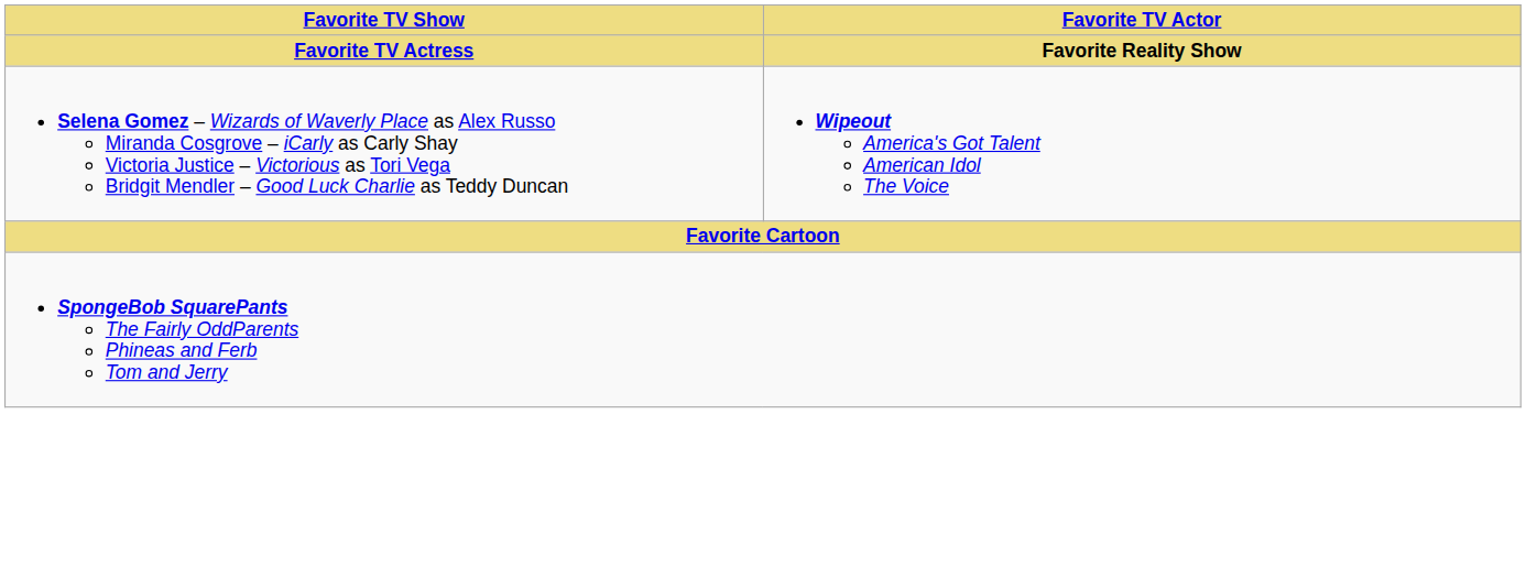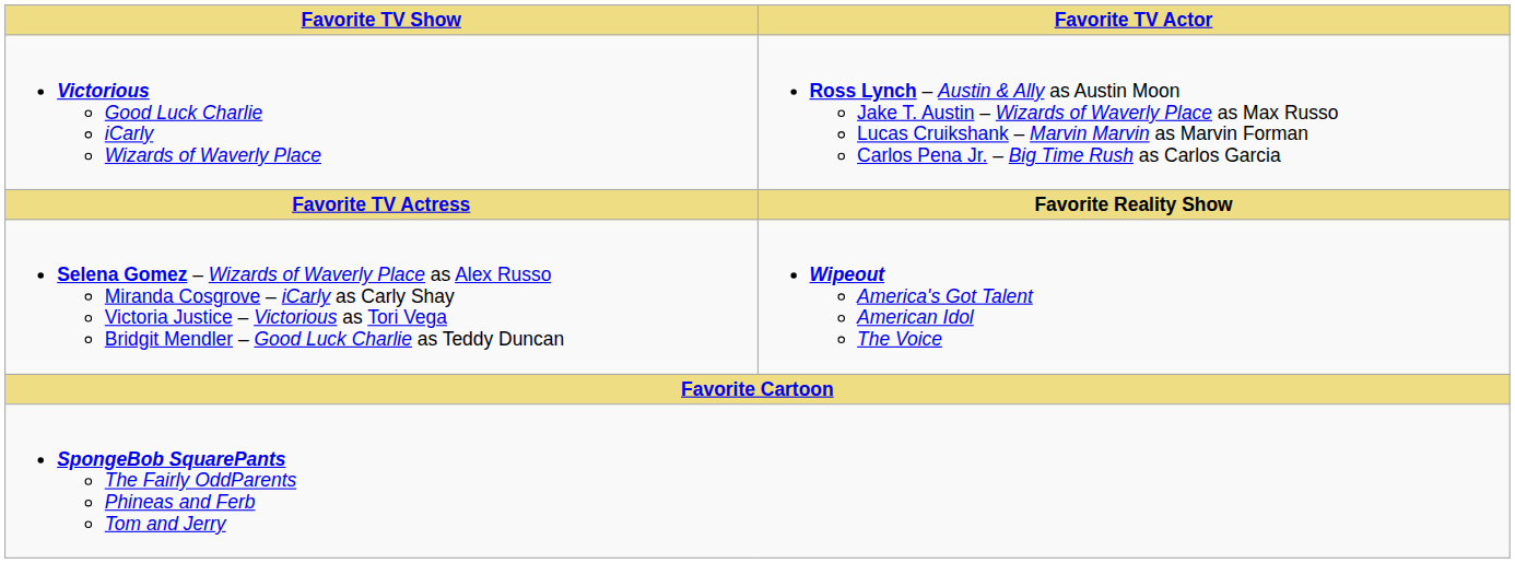 <table class="wikitable" style="width:100%;">
 <tr>
 <th style="background:#EEDD82; width:50%"><a href='#'>Favorite TV Show</a></th>
 <th style="background:#EEDD82; width:50%"><a href='#'>Favorite TV Actor</a></th>
+</tr>
+<tr>
+<td valign="top"><br><ul><li><strong><em><a href='#'>Victorious</a></em></strong><ul><li><em><a href='#'>Good Luck Charlie</a></em></li><li><em><a href='#'>iCarly</a></em></li><li><em><a href='#'>Wizards of Waverly Place</a></em></li></ul></li></ul></td>
+<td valign="top"><br><ul><li><strong><a href='#'>Ross Lynch</a></strong> – <em><a href='#'>Austin & Ally</a></em> as Austin Moon<ul><li><a href='#'>Jake T. Austin</a> – <em><a href='#'>Wizards of Waverly Place</a></em> as Max Russo</li><li><a href='#'>Lucas Cruikshank</a> – <em><a href='#'>Marvin Marvin</a></em> as Marvin Forman</li><li><a href='#'>Carlos Pena Jr.</a> – <em><a href='#'>Big Time Rush</a></em> as Carlos Garcia</li></ul></li></ul></td>
 </tr>
 <tr>
 <th style="background:#EEDD82; width:50%"><a href='#'>Favorite TV Actress</a></th>
 <th style="background:#EEDD82; width:50%">Favorite Reality Show</th>
 </tr>
 <tr>
 <td valign="top"><br><ul><li><strong><a href='#'>Selena Gomez</a></strong> – <em><a href='#'>Wizards of Waverly Place</a></em> as <a href='#'>Alex Russo</a><ul><li><a href='#'>Miranda Cosgrove</a> – <em><a href='#'>iCarly</a></em> as Carly Shay</li><li><a href='#'>Victoria Justice</a> – <em><a href='#'>Victorious</a></em> as <a href='#'>Tori Vega</a></li><li><a href='#'>Bridgit Mendler</a> – <em><a href='#'>Good Luck Charlie</a></em> as Teddy Duncan</li></ul></li></ul></td>
 <td valign="top"><br><ul><li><strong><em><a href='#'>Wipeout</a></em></strong><ul><li><em><a href='#'>America's Got Talent</a></em></li><li><em><a href='#'>American Idol</a></em></li><li><em><a href='#'>The Voice</a></em></li></ul></li></ul></td>
 </tr>
 <tr>
 <th style="background:#EEDD82;" colspan="2"><a href='#'>Favorite Cartoon</a></th>
 </tr>
 <tr>
 <td colspan="2" valign="top"><br><ul><li><strong><em><a href='#'>SpongeBob SquarePants</a></em></strong><ul><li><em><a href='#'>The Fairly OddParents</a></em></li><li><em><a href='#'>Phineas and Ferb</a></em></li><li><em><a href='#'>Tom and Jerry</a></em></li></ul></li></ul></td>
 </tr>
 </table>
